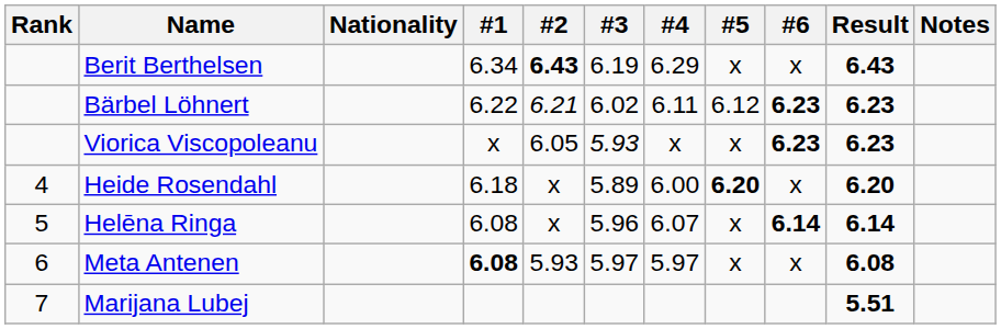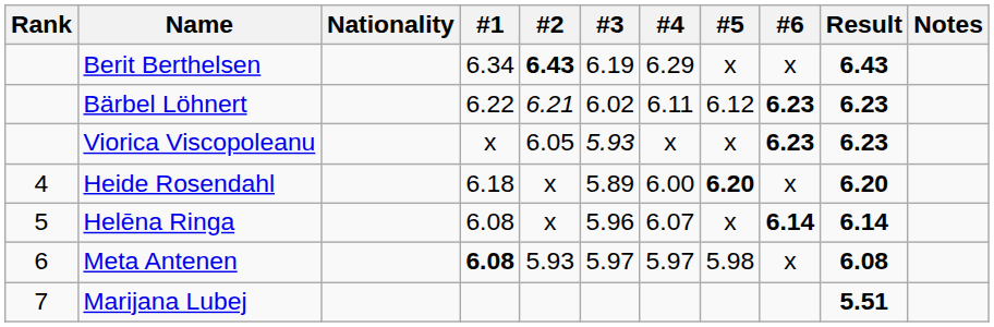 <table class="wikitable sortable" style="text-align:center">
 <tr>
 <th>Rank</th>
 <th>Name</th>
 <th>Nationality</th>
 <th>#1</th>
 <th>#2</th>
 <th>#3</th>
 <th>#4</th>
 <th>#5</th>
 <th>#6</th>
 <th>Result</th>
 <th>Notes</th>
 </tr>
 <tr>
 <td></td>
 <td align="left"><a href='#'>Berit Berthelsen</a></td>
 <td align=left></td>
 <td>6.34</td>
 <td><strong>6.43</strong></td>
 <td>6.19</td>
 <td>6.29</td>
 <td>x</td>
 <td>x</td>
 <td><strong>6.43</strong></td>
 <td></td>
 </tr>
 <tr>
 <td></td>
 <td align="left"><a href='#'>Bärbel Löhnert</a></td>
 <td align=left></td>
 <td>6.22</td>
 <td><em>6.21</em></td>
 <td>6.02</td>
 <td>6.11</td>
 <td>6.12</td>
 <td><strong>6.23</strong></td>
 <td><strong>6.23</strong></td>
 <td></td>
 </tr>
 <tr>
 <td></td>
 <td align="left"><a href='#'>Viorica Viscopoleanu</a></td>
 <td align=left></td>
 <td>x</td>
 <td>6.05</td>
 <td><em>5.93</em></td>
 <td>x</td>
 <td>x</td>
 <td><strong>6.23</strong></td>
 <td><strong>6.23</strong></td>
 <td></td>
 </tr>
 <tr>
 <td>4</td>
 <td align="left"><a href='#'>Heide Rosendahl</a></td>
 <td align=left></td>
 <td>6.18</td>
 <td>x</td>
 <td>5.89</td>
 <td>6.00</td>
 <td><strong>6.20</strong></td>
 <td>x</td>
 <td><strong>6.20</strong></td>
 <td></td>
 </tr>
 <tr>
 <td>5</td>
 <td align="left"><a href='#'>Helēna Ringa</a></td>
 <td align=left></td>
 <td>6.08</td>
 <td>x</td>
 <td>5.96</td>
 <td>6.07</td>
 <td>x</td>
 <td><strong>6.14</strong></td>
 <td><strong>6.14</strong></td>
 <td></td>
 </tr>
 <tr>
 <td>6</td>
 <td align="left"><a href='#'>Meta Antenen</a></td>
 <td align=left></td>
 <td><strong>6.08</strong></td>
 <td>5.93</td>
 <td>5.97</td>
 <td>5.97</td>
-<td>x</td>
+<td>5.98</td>
 <td>x</td>
 <td><strong>6.08</strong></td>
 <td></td>
 </tr>
 <tr>
 <td>7</td>
 <td align="left"><a href='#'>Marijana Lubej</a></td>
 <td align=left></td>
 <td></td>
 <td></td>
 <td></td>
 <td></td>
 <td></td>
 <td></td>
 <td><strong>5.51</strong></td>
 <td></td>
 </tr>
 </table>
